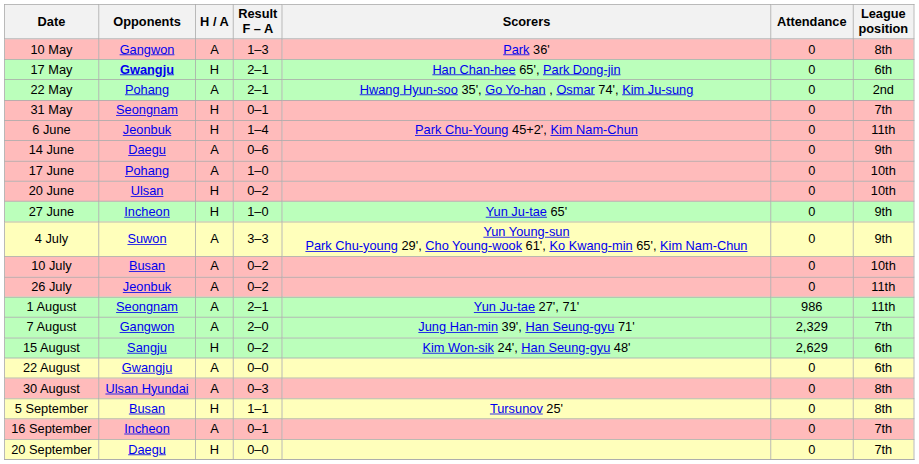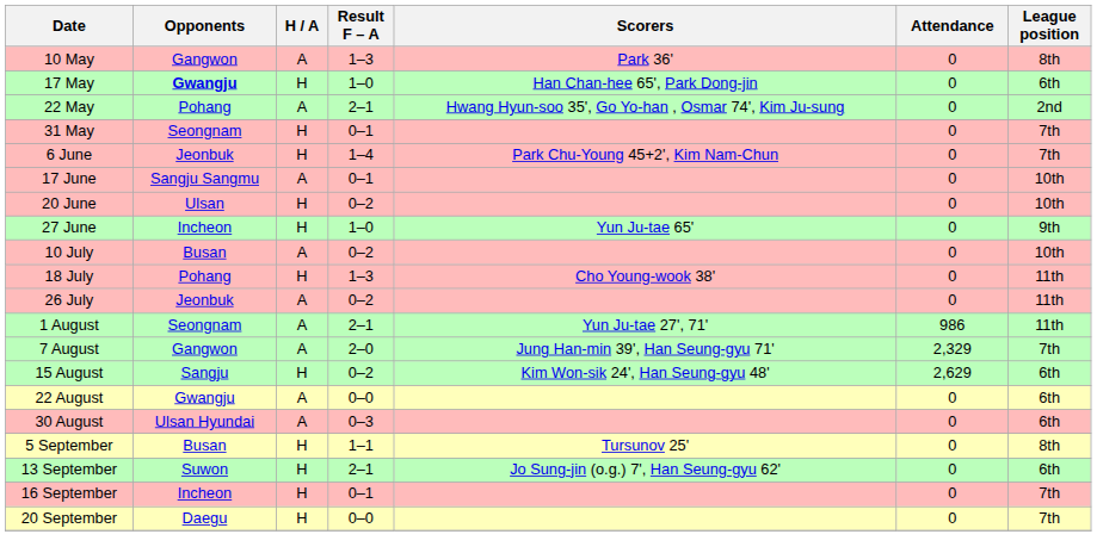 <table class="wikitable" style="text-align:center; width:90%">
 <tr>
 <th>Date</th>
 <th>Opponents</th>
 <th>H / A</th>
 <th>Result<br>F – A</th>
 <th>Scorers</th>
 <th>Attendance</th>
 <th>League<br>position</th>
 </tr>
 <tr bgcolor="#ffbbbb">
 <td>10 May</td>
 <td><a href='#'>Gangwon</a></td>
 <td>A</td>
 <td>1–3</td>
 <td><a href='#'>Park</a> 36'</td>
 <td>0</td>
 <td>8th</td>
 </tr>
 <tr bgcolor="#bbffbb">
 <td>17 May</td>
 <td><strong><a href='#'>Gwangju</a></strong></td>
 <td>H</td>
-<td>2–1</td>
+<td>1–0</td>
 <td><a href='#'>Han Chan-hee</a> 65', <a href='#'>Park Dong-jin</a> </td>
 <td>0</td>
 <td>6th</td>
 </tr>
 <tr bgcolor="#bbffbb">
 <td>22 May</td>
 <td><a href='#'>Pohang</a></td>
 <td>A</td>
 <td>2–1</td>
 <td><a href='#'>Hwang Hyun-soo</a> 35', <a href='#'>Go Yo-han</a> , <a href='#'>Osmar</a> 74', <a href='#'>Kim Ju-sung</a> </td>
 <td>0</td>
 <td>2nd</td>
 </tr>
 <tr bgcolor="#ffbbbb">
 <td>31 May</td>
 <td><a href='#'>Seongnam</a></td>
 <td>H</td>
 <td>0–1</td>
 <td></td>
 <td>0</td>
 <td>7th</td>
 </tr>
 <tr bgcolor="#ffbbbb">
 <td>6 June</td>
 <td><a href='#'>Jeonbuk</a></td>
 <td>H</td>
 <td>1–4</td>
 <td><a href='#'>Park Chu-Young</a> 45+2', <a href='#'>Kim Nam-Chun</a> </td>
 <td>0</td>
-<td>11th</td>
-</tr>
-<tr bgcolor="#ffbbbb">
-<td>14 June</td>
-<td><a href='#'>Daegu</a></td>
-<td>A</td>
-<td>0–6</td>
-<td></td>
-<td>0</td>
-<td>9th</td>
+<td>7th</td>
 </tr>
 <tr bgcolor="#ffbbbb">
 <td>17 June</td>
-<td><a href='#'>Pohang</a></td>
+<td><a href='#'>Sangju Sangmu</a></td>
 <td>A</td>
-<td>1–0</td>
+<td>0–1</td>
 <td></td>
 <td>0</td>
 <td>10th</td>
 </tr>
 <tr bgcolor="#ffbbbb">
 <td>20 June</td>
 <td><a href='#'>Ulsan</a></td>
 <td>H</td>
 <td>0–2</td>
 <td></td>
 <td>0</td>
 <td>10th</td>
 </tr>
 <tr bgcolor="#bbffbb">
 <td>27 June</td>
 <td><a href='#'>Incheon</a></td>
 <td>H</td>
 <td>1–0</td>
 <td><a href='#'>Yun Ju-tae</a> 65'</td>
 <td>0</td>
 <td>9th</td>
 </tr>
-<tr bgcolor="#ffffbb">
-<td>4 July</td>
-<td><a href='#'>Suwon</a></td>
-<td>A</td>
-<td>3–3</td>
-<td><a href='#'>Yun Young-sun</a> <br><a href='#'>Park Chu-young</a> 29', <a href='#'>Cho Young-wook</a> 61', <a href='#'>Ko Kwang-min</a> 65', <a href='#'>Kim Nam-Chun</a> </td>
-<td>0</td>
-<td>9th</td>
-</tr>
 <tr bgcolor="#ffbbbb">
 <td>10 July</td>
 <td><a href='#'>Busan</a></td>
 <td>A</td>
 <td>0–2</td>
 <td></td>
 <td>0</td>
 <td>10th</td>
+</tr>
+<tr bgcolor="#ffbbbb">
+<td>18 July</td>
+<td><a href='#'>Pohang</a></td>
+<td>H</td>
+<td>1–3</td>
+<td><a href='#'>Cho Young-wook</a> 38'</td>
+<td>0</td>
+<td>11th</td>
 </tr>
 <tr bgcolor="#ffbbbb">
 <td>26 July</td>
 <td><a href='#'>Jeonbuk</a></td>
 <td>A</td>
 <td>0–2</td>
 <td></td>
 <td>0</td>
 <td>11th</td>
 </tr>
 <tr bgcolor="#bbffbb">
 <td>1 August</td>
 <td><a href='#'>Seongnam</a></td>
 <td>A</td>
 <td>2–1</td>
 <td><a href='#'>Yun Ju-tae</a> 27', 71'</td>
 <td>986</td>
 <td>11th</td>
 </tr>
 <tr bgcolor="#bbffbb">
 <td>7 August</td>
 <td><a href='#'>Gangwon</a></td>
 <td>A</td>
 <td>2–0</td>
 <td><a href='#'>Jung Han-min</a> 39', <a href='#'>Han Seung-gyu</a> 71'</td>
 <td>2,329</td>
 <td>7th</td>
 </tr>
 <tr bgcolor="#bbffbb">
 <td>15 August</td>
 <td><a href='#'>Sangju</a></td>
 <td>H</td>
 <td>0–2</td>
 <td><a href='#'>Kim Won-sik</a> 24', <a href='#'>Han Seung-gyu</a> 48'</td>
 <td>2,629</td>
 <td>6th</td>
 </tr>
 <tr bgcolor="#ffffbb">
 <td>22 August</td>
 <td><a href='#'>Gwangju</a></td>
 <td>A</td>
 <td>0–0</td>
 <td></td>
 <td>0</td>
 <td>6th</td>
 </tr>
 <tr bgcolor="#ffbbbb">
 <td>30 August</td>
 <td><a href='#'>Ulsan Hyundai</a></td>
 <td>A</td>
 <td>0–3</td>
 <td></td>
 <td>0</td>
-<td>8th</td>
+<td>6th</td>
 </tr>
 <tr bgcolor="#ffffbb">
 <td>5 September</td>
 <td><a href='#'>Busan</a></td>
 <td>H</td>
 <td>1–1</td>
 <td><a href='#'>Tursunov</a>  25'</td>
 <td>0</td>
 <td>8th</td>
 </tr>
+<tr bgcolor="#bbffbb">
+<td>13 September</td>
+<td><a href='#'>Suwon</a></td>
+<td>H</td>
+<td>2–1</td>
+<td><a href='#'>Jo Sung-jin</a> (o.g.) 7', <a href='#'>Han Seung-gyu</a> 62'</td>
+<td>0</td>
+<td>6th</td>
+</tr>
 <tr bgcolor="#ffbbbb">
 <td>16 September</td>
 <td><a href='#'>Incheon</a></td>
-<td>A</td>
+<td>H</td>
 <td>0–1</td>
 <td></td>
 <td>0</td>
 <td>7th</td>
 </tr>
 <tr bgcolor="#ffffbb">
 <td>20 September</td>
 <td><a href='#'>Daegu</a></td>
 <td>H</td>
 <td>0–0</td>
 <td></td>
 <td>0</td>
 <td>7th</td>
 </tr>
 <tr>
 </tr>
 </table>
